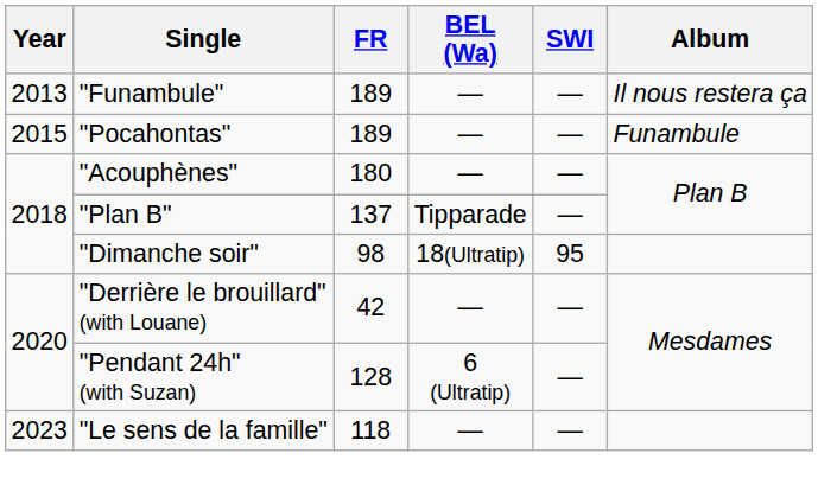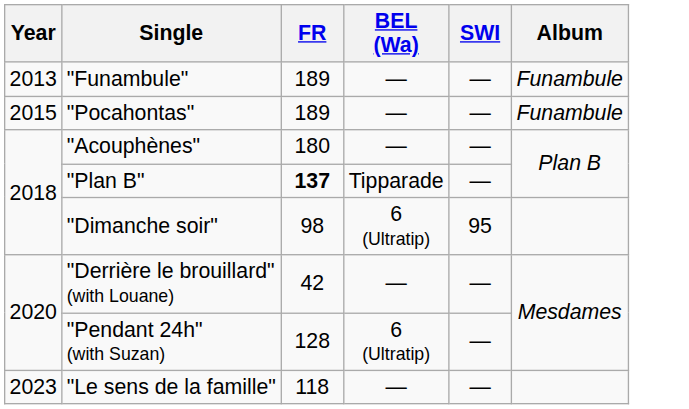 <table class="wikitable">
 <tr>
 <th>Year</th>
 <th>Single</th>
 <th width="40"><a href='#'>FR</a><br></th>
 <th width="40"><a href='#'>BEL <br>(Wa)</a><br></th>
 <th width="40"><a href='#'>SWI</a><br></th>
 <th>Album</th>
 </tr>
 <tr>
 <td>2013</td>
 <td>"Funambule"</td>
 <td align="center">189</td>
 <td align="center">—</td>
 <td align="center">—</td>
-<td align="center"><em>Il nous restera ça</em></td>
+<td><em>Funambule</em></td>
 </tr>
 <tr>
 <td>2015</td>
 <td>"Pocahontas"</td>
 <td align="center">189</td>
 <td align="center">—</td>
 <td align="center">—</td>
 <td><em>Funambule</em></td>
 </tr>
 <tr>
 <td rowspan="3">2018</td>
 <td>"Acouphènes"</td>
 <td align="center">180</td>
 <td align="center">—</td>
 <td align="center">—</td>
 <td align="center" rowspan=2><em>Plan B</em></td>
 </tr>
 <tr>
 <td>"Plan B"</td>
-<td align="center">137</td>
+<td align="center"><strong>137</strong></td>
 <td align="center">Tipparade</td>
 <td align="center">—</td>
 </tr>
 <tr>
 <td>"Dimanche soir"</td>
 <td align="center">98</td>
-<td align="center">18<small>(Ultratip)</small></td>
+<td align="center">6<br><small>(Ultratip)</small></td>
 <td align="center">95</td>
 <td></td>
 </tr>
 <tr>
 <td rowspan=2>2020</td>
 <td>"Derrière le brouillard"<br><small>(with Louane)</small></td>
 <td align="center">42</td>
 <td align="center">—</td>
 <td align="center">—</td>
 <td align="center" rowspan=2><em>Mesdames</em></td>
 </tr>
 <tr>
 <td>"Pendant 24h"<br> <small>(with Suzan)</small></td>
 <td align="center">128</td>
 <td align="center">6<br><small>(Ultratip)</small></td>
 <td align="center">—</td>
 </tr>
 <tr>
 <td>2023</td>
 <td>"Le sens de la famille"</td>
 <td align="center">118</td>
 <td align="center">—</td>
 <td align="center">—</td>
 <td align="center"></td>
 </tr>
 </table>
